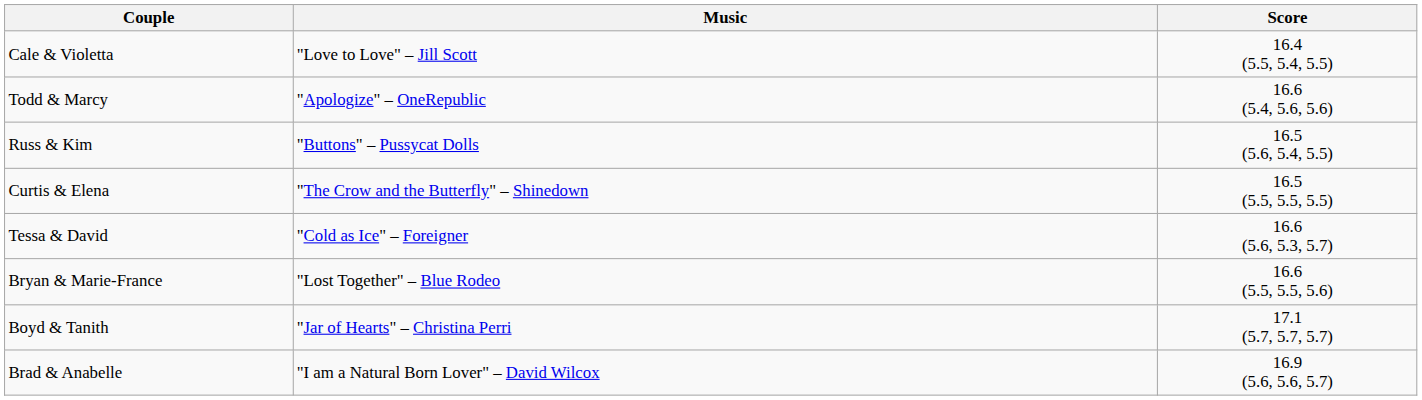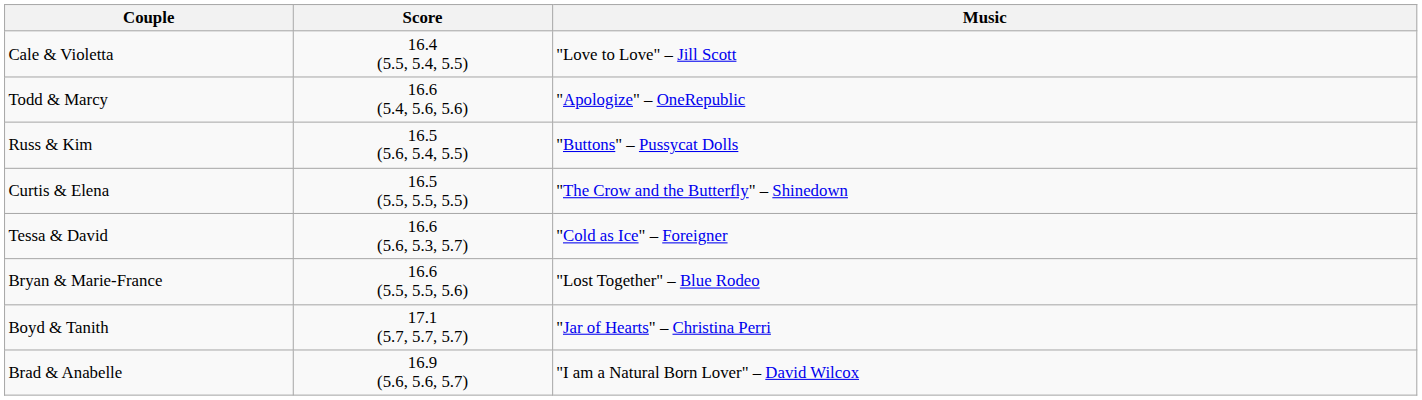 <table class="wikitable" style="width:85%;">
 <tr>
 <th style="width:20%;">Couple</th>
+<th style="width:18%;">Score</th>
 <th style="width:60%;">Music</th>
-<th style="width:18%;">Score</th>
 </tr>
 <tr>
 <td>Cale & Violetta</td>
+<td style="text-align:center;">16.4 <br> (5.5, 5.4, 5.5)</td>
 <td>"Love to Love" – <a href='#'>Jill Scott</a></td>
-<td style="text-align:center;">16.4 <br> (5.5, 5.4, 5.5)</td>
 </tr>
 <tr>
 <td>Todd & Marcy</td>
+<td style="text-align:center;">16.6 <br> (5.4, 5.6, 5.6)</td>
 <td>"<a href='#'>Apologize</a>" – <a href='#'>OneRepublic</a></td>
-<td style="text-align:center;">16.6 <br> (5.4, 5.6, 5.6)</td>
 </tr>
 <tr>
 <td>Russ & Kim</td>
+<td style="text-align:center;">16.5 <br> (5.6, 5.4, 5.5)</td>
 <td>"<a href='#'>Buttons</a>" – <a href='#'>Pussycat Dolls</a></td>
-<td style="text-align:center;">16.5 <br> (5.6, 5.4, 5.5)</td>
 </tr>
 <tr>
 <td>Curtis & Elena</td>
+<td style="text-align:center;">16.5 <br> (5.5, 5.5, 5.5)</td>
 <td>"<a href='#'>The Crow and the Butterfly</a>" – <a href='#'>Shinedown</a></td>
-<td style="text-align:center;">16.5 <br> (5.5, 5.5, 5.5)</td>
 </tr>
 <tr>
 <td>Tessa & David</td>
+<td style="text-align:center;">16.6 <br> (5.6, 5.3, 5.7)</td>
 <td>"<a href='#'>Cold as Ice</a>" – <a href='#'>Foreigner</a></td>
-<td style="text-align:center;">16.6 <br> (5.6, 5.3, 5.7)</td>
 </tr>
 <tr>
 <td>Bryan & Marie-France</td>
+<td style="text-align:center;">16.6 <br> (5.5, 5.5, 5.6)</td>
 <td>"Lost Together" – <a href='#'>Blue Rodeo</a></td>
-<td style="text-align:center;">16.6 <br> (5.5, 5.5, 5.6)</td>
 </tr>
 <tr>
 <td>Boyd & Tanith</td>
+<td style="text-align:center;">17.1 <br> (5.7, 5.7, 5.7)</td>
 <td>"<a href='#'>Jar of Hearts</a>" – <a href='#'>Christina Perri</a></td>
-<td style="text-align:center;">17.1 <br> (5.7, 5.7, 5.7)</td>
 </tr>
 <tr>
 <td>Brad & Anabelle</td>
+<td style="text-align:center;">16.9 <br> (5.6, 5.6, 5.7)</td>
 <td>"I am a Natural Born Lover" – <a href='#'>David Wilcox</a></td>
-<td style="text-align:center;">16.9 <br> (5.6, 5.6, 5.7)</td>
 </tr>
 </table>
